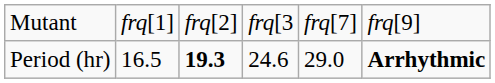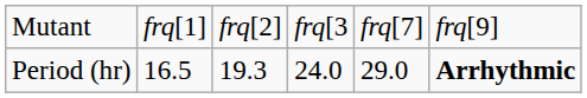 <table class="wikitable">
 <tr>
 <td>Mutant</td>
 <td><em>frq</em>[1]</td>
 <td><em>frq</em>[2]</td>
 <td><em>frq</em>[3</td>
 <td><em>frq</em>[7]</td>
 <td><em>frq</em>[9]</td>
 </tr>
 <tr>
 <td>Period (hr)</td>
 <td>16.5</td>
-<td><strong>19.3</strong></td>
-<td>24.6</td>
+<td>19.3</td>
+<td>24.0</td>
 <td>29.0</td>
 <td><strong>Arrhythmic</strong></td>
 </tr>
 </table>
